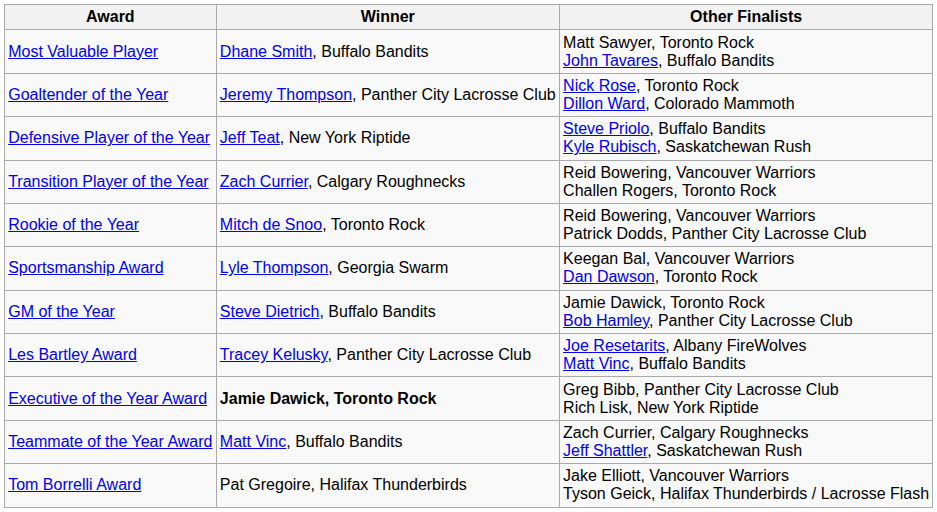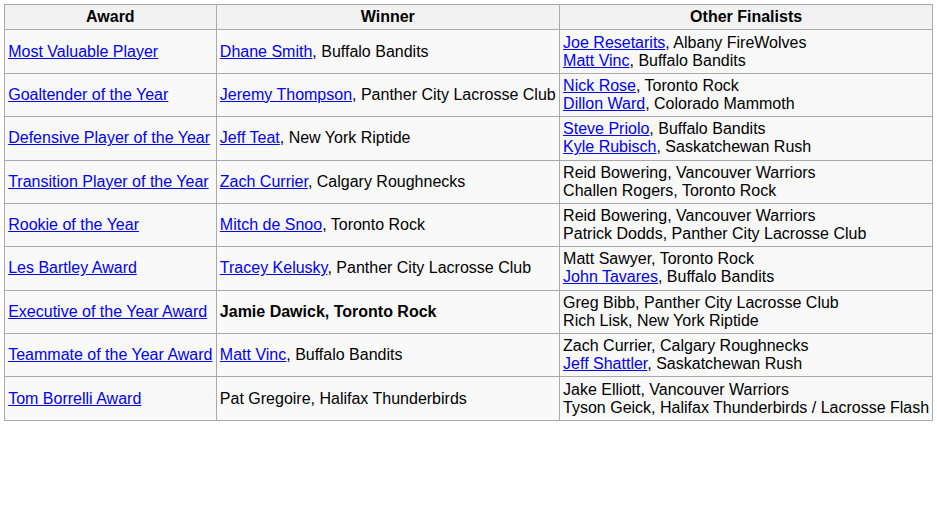 <table class="wikitable">
 <tr>
 <th>Award</th>
 <th>Winner</th>
 <th>Other Finalists</th>
 </tr>
 <tr>
 <td><a href='#'>Most Valuable Player</a></td>
 <td><a href='#'>Dhane Smith</a>, Buffalo Bandits</td>
-<td>Matt Sawyer, Toronto Rock<br><a href='#'>John Tavares</a>, Buffalo Bandits</td>
+<td><a href='#'>Joe Resetarits</a>, Albany FireWolves<br><a href='#'>Matt Vinc</a>, Buffalo Bandits</td>
 </tr>
 <tr>
 <td><a href='#'>Goaltender of the Year</a></td>
 <td><a href='#'>Jeremy Thompson</a>, Panther City Lacrosse Club</td>
 <td><a href='#'>Nick Rose</a>, Toronto Rock<br><a href='#'>Dillon Ward</a>, Colorado Mammoth</td>
 </tr>
 <tr>
 <td><a href='#'>Defensive Player of the Year</a></td>
 <td><a href='#'>Jeff Teat</a>, New York Riptide</td>
 <td><a href='#'>Steve Priolo</a>, Buffalo Bandits<br><a href='#'>Kyle Rubisch</a>, Saskatchewan Rush</td>
 </tr>
 <tr>
 <td><a href='#'>Transition Player of the Year</a></td>
 <td><a href='#'>Zach Currier</a>, Calgary Roughnecks</td>
 <td>Reid Bowering, Vancouver Warriors<br>Challen Rogers, Toronto Rock</td>
 </tr>
 <tr>
 <td><a href='#'>Rookie of the Year</a></td>
 <td><a href='#'>Mitch de Snoo</a>, Toronto Rock</td>
 <td>Reid Bowering, Vancouver Warriors<br>Patrick Dodds, Panther City Lacrosse Club</td>
 </tr>
 <tr>
-<td><a href='#'>Sportsmanship Award</a></td>
-<td><a href='#'>Lyle Thompson</a>, Georgia Swarm</td>
-<td>Keegan Bal, Vancouver Warriors<br><a href='#'>Dan Dawson</a>, Toronto Rock</td>
-</tr>
-<tr>
-<td><a href='#'>GM of the Year</a></td>
-<td><a href='#'>Steve Dietrich</a>, Buffalo Bandits</td>
-<td>Jamie Dawick, Toronto Rock<br><a href='#'>Bob Hamley</a>, Panther City Lacrosse Club</td>
-</tr>
-<tr>
 <td><a href='#'>Les Bartley Award</a></td>
 <td><a href='#'>Tracey Kelusky</a>, Panther City Lacrosse Club</td>
-<td><a href='#'>Joe Resetarits</a>, Albany FireWolves<br><a href='#'>Matt Vinc</a>, Buffalo Bandits</td>
+<td>Matt Sawyer, Toronto Rock<br><a href='#'>John Tavares</a>, Buffalo Bandits</td>
 </tr>
 <tr>
 <td><a href='#'>Executive of the Year Award</a></td>
 <td><strong>Jamie Dawick, Toronto Rock</strong></td>
 <td>Greg Bibb, Panther City Lacrosse Club<br>Rich Lisk, New York Riptide</td>
 </tr>
 <tr>
 <td><a href='#'>Teammate of the Year Award</a></td>
 <td><a href='#'>Matt Vinc</a>, Buffalo Bandits</td>
 <td>Zach Currier, Calgary Roughnecks<br><a href='#'>Jeff Shattler</a>, Saskatchewan Rush</td>
 </tr>
 <tr>
 <td><a href='#'>Tom Borrelli Award</a></td>
 <td>Pat Gregoire, Halifax Thunderbirds</td>
 <td>Jake Elliott, Vancouver Warriors<br>Tyson Geick, Halifax Thunderbirds / Lacrosse Flash</td>
 </tr>
 <tr>
 </tr>
 </table>
